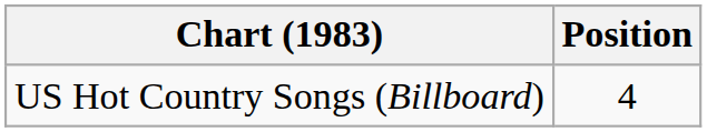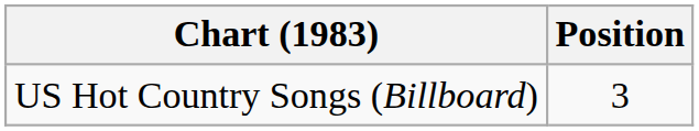 <table class="wikitable">
 <tr>
 <th>Chart (1983)</th>
 <th>Position</th>
 </tr>
 <tr>
 <td>US Hot Country Songs (<em>Billboard</em>)</td>
-<td align="center">4</td>
+<td align="center">3</td>
 </tr>
 </table>
